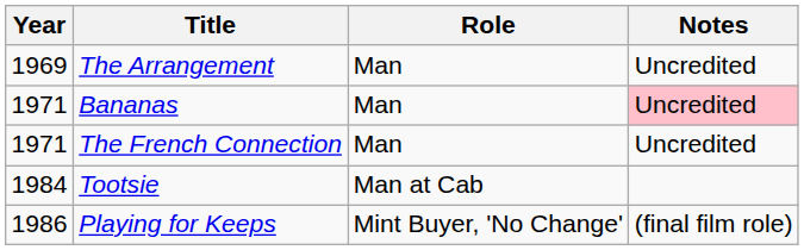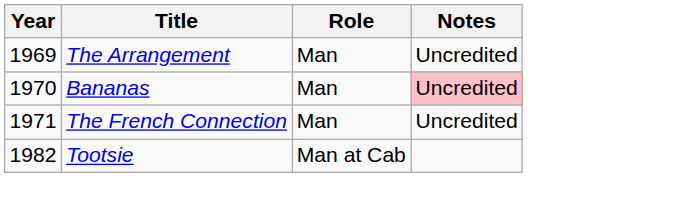 <table class="wikitable">
 <tr>
 <th>Year</th>
 <th>Title</th>
 <th>Role</th>
 <th>Notes</th>
 </tr>
 <tr>
 <td>1969</td>
 <td><em><a href='#'>The Arrangement</a></em></td>
 <td>Man</td>
 <td>Uncredited</td>
 </tr>
 <tr>
-<td>1971</td>
+<td>1970</td>
 <td><em><a href='#'>Bananas</a></em></td>
 <td>Man</td>
 <td style="background: pink;">Uncredited</td>
 </tr>
 <tr>
 <td>1971</td>
 <td><em><a href='#'>The French Connection</a></em></td>
 <td>Man</td>
 <td>Uncredited</td>
 </tr>
 <tr>
-<td>1984</td>
+<td>1982</td>
 <td><em><a href='#'>Tootsie</a></em></td>
 <td>Man at Cab</td>
 <td></td>
 </tr>
-<tr>
-<td>1986</td>
-<td><em><a href='#'>Playing for Keeps</a></em></td>
-<td>Mint Buyer, 'No Change'</td>
-<td>(final film role)</td>
-</tr>
 </table>
